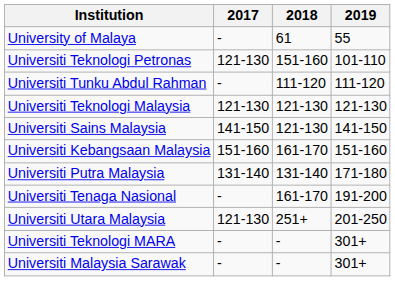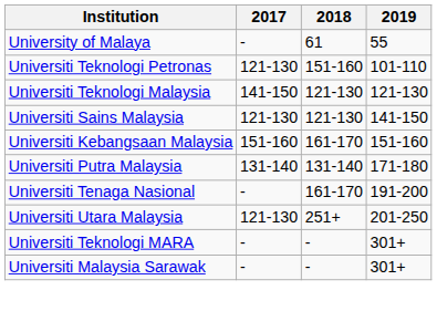 <table class="sortable wikitable" border="1">
 <tr>
 <th>Institution</th>
 <th>2017</th>
 <th>2018</th>
 <th>2019</th>
 </tr>
 <tr>
 <td><a href='#'>University of Malaya</a></td>
 <td>-</td>
 <td>61</td>
 <td>55</td>
 </tr>
 <tr>
 <td><a href='#'>Universiti Teknologi Petronas</a></td>
 <td>121-130</td>
 <td>151-160</td>
 <td>101-110</td>
 </tr>
 <tr>
-<td><a href='#'>Universiti Tunku Abdul Rahman</a></td>
-<td>-</td>
-<td>111-120</td>
-<td>111-120</td>
-</tr>
-<tr>
 <td><a href='#'>Universiti Teknologi Malaysia</a></td>
-<td>121-130</td>
+<td>141-150</td>
 <td>121-130</td>
 <td>121-130</td>
 </tr>
 <tr>
 <td><a href='#'>Universiti Sains Malaysia</a></td>
-<td>141-150</td>
+<td>121-130</td>
 <td>121-130</td>
 <td>141-150</td>
 </tr>
 <tr>
 <td><a href='#'>Universiti Kebangsaan Malaysia</a></td>
 <td>151-160</td>
 <td>161-170</td>
 <td>151-160</td>
 </tr>
 <tr>
 <td><a href='#'>Universiti Putra Malaysia</a></td>
 <td>131-140</td>
 <td>131-140</td>
 <td>171-180</td>
 </tr>
 <tr>
 <td><a href='#'>Universiti Tenaga Nasional</a></td>
 <td>-</td>
 <td>161-170</td>
 <td>191-200</td>
 </tr>
 <tr>
 <td><a href='#'>Universiti Utara Malaysia</a></td>
 <td>121-130</td>
 <td>251+</td>
 <td>201-250</td>
 </tr>
 <tr>
 <td><a href='#'>Universiti Teknologi MARA</a></td>
 <td>-</td>
 <td>-</td>
 <td>301+</td>
 </tr>
 <tr>
 <td><a href='#'>Universiti Malaysia Sarawak</a></td>
 <td>-</td>
 <td>-</td>
 <td>301+</td>
 </tr>
 </table>
